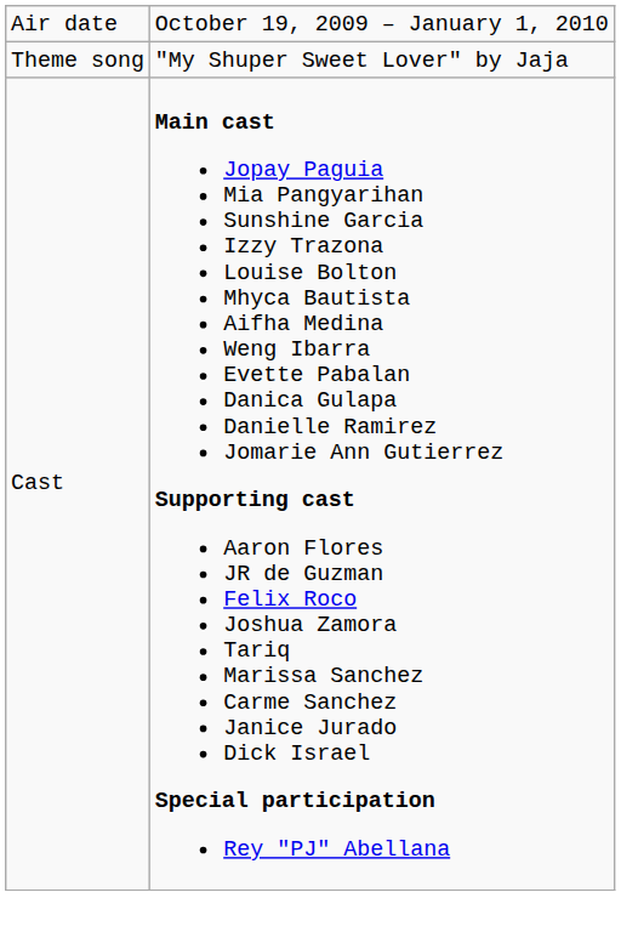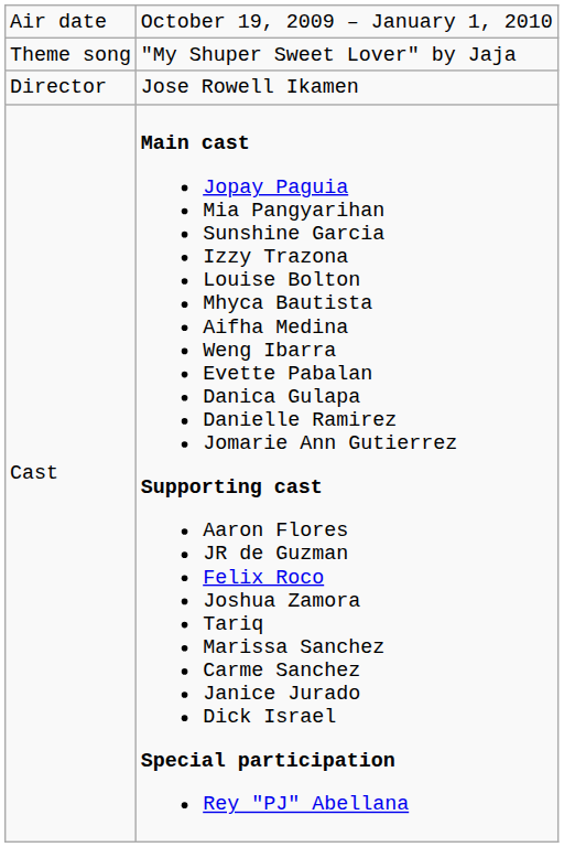 <table class="wikitable">
 <tr>
 <td>Air date</td>
 <td>October 19, 2009 – January 1, 2010</td>
 </tr>
 <tr>
 <td>Theme song</td>
 <td>"My Shuper Sweet Lover" by Jaja</td>
 </tr>
 <tr>
+<td>Director</td>
+<td>Jose Rowell Ikamen</td>
+</tr>
+<tr>
 <td>Cast</td>
 <td><br><strong>Main cast</strong><ul><li><a href='#'>Jopay Paguia</a></li><li>Mia Pangyarihan</li><li>Sunshine Garcia</li><li>Izzy Trazona</li><li>Louise Bolton</li><li>Mhyca Bautista</li><li>Aifha Medina</li><li>Weng Ibarra</li><li>Evette Pabalan</li><li>Danica Gulapa</li><li>Danielle Ramirez</li><li>Jomarie Ann Gutierrez</li></ul><strong>Supporting cast</strong><ul><li>Aaron Flores</li><li>JR de Guzman</li><li><a href='#'>Felix Roco</a></li><li>Joshua Zamora</li><li>Tariq</li><li>Marissa Sanchez</li><li>Carme Sanchez</li><li>Janice Jurado</li><li>Dick Israel</li></ul><strong>Special participation</strong><ul><li><a href='#'>Rey "PJ" Abellana</a></li></ul></td>
 </tr>
 </table>
